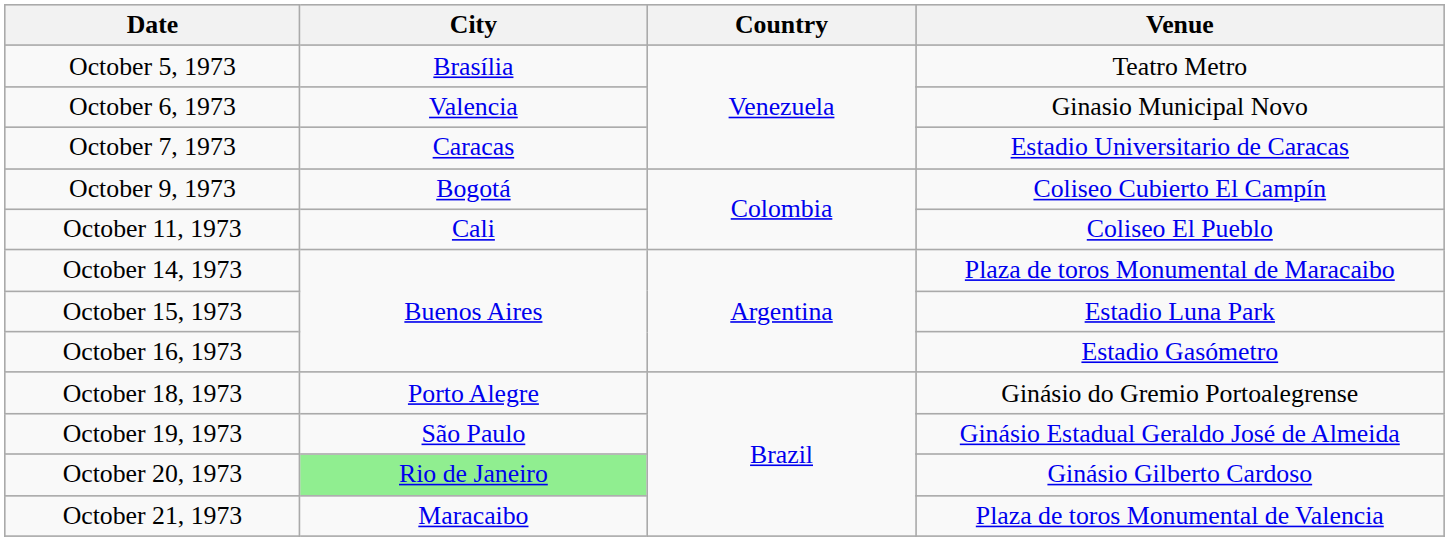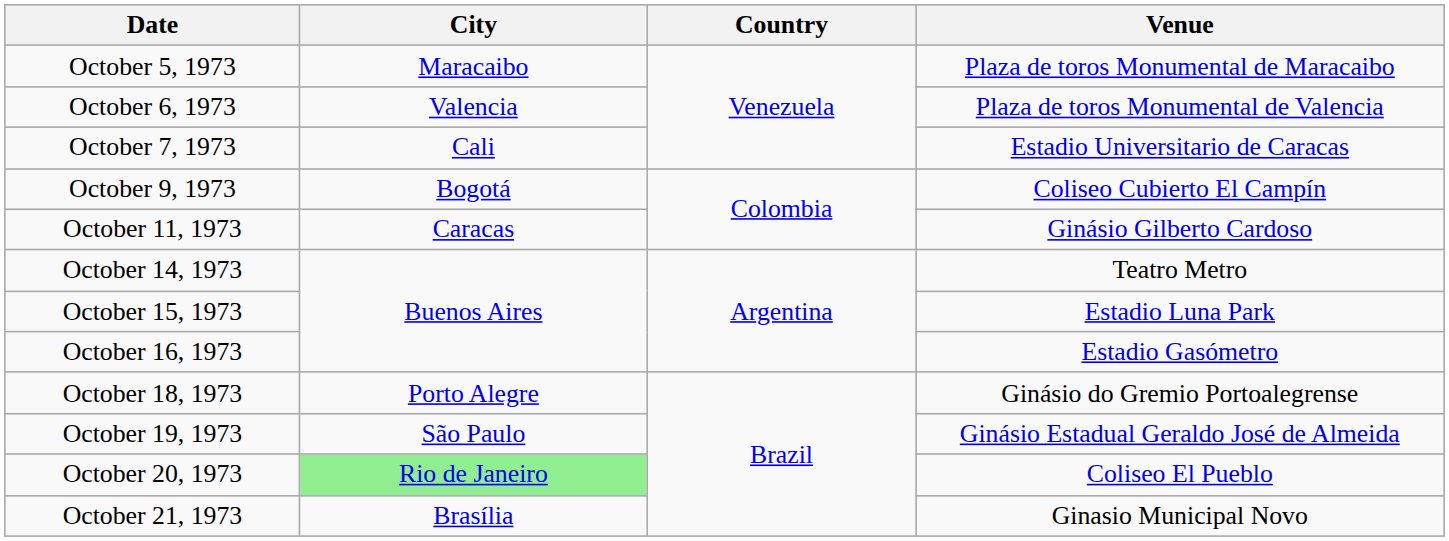 <table class="wikitable sortable plainrowheaders" style="text-align:center;">
 <tr>
 <th scope="col" style="width:11em;">Date</th>
 <th scope="col" style="width:13em;">City</th>
 <th scope="col" style="width:10em;">Country</th>
 <th scope="col" style="width:20em;">Venue</th>
 </tr>
 <tr>
 <td>October 5, 1973</td>
-<td><a href='#'>Brasília</a></td>
+<td><a href='#'>Maracaibo</a></td>
 <td rowspan="3"><a href='#'>Venezuela</a></td>
-<td>Teatro Metro</td>
+<td><a href='#'>Plaza de toros Monumental de Maracaibo</a></td>
 </tr>
 <tr>
 <td>October 6, 1973</td>
 <td><a href='#'>Valencia</a></td>
-<td>Ginasio Municipal Novo</td>
+<td><a href='#'>Plaza de toros Monumental de Valencia</a></td>
 </tr>
 <tr>
 <td>October 7, 1973</td>
-<td><a href='#'>Caracas</a></td>
+<td><a href='#'>Cali</a></td>
 <td><a href='#'>Estadio Universitario de Caracas</a></td>
 </tr>
 <tr>
 <td>October 9, 1973</td>
 <td><a href='#'>Bogotá</a></td>
 <td rowspan="2"><a href='#'>Colombia</a></td>
 <td><a href='#'>Coliseo Cubierto El Campín</a></td>
 </tr>
 <tr>
 <td>October 11, 1973</td>
-<td><a href='#'>Cali</a></td>
-<td><a href='#'>Coliseo El Pueblo</a></td>
+<td><a href='#'>Caracas</a></td>
+<td><a href='#'>Ginásio Gilberto Cardoso</a></td>
 </tr>
 <tr>
 <td>October 14, 1973</td>
 <td rowspan="3"><a href='#'>Buenos Aires</a></td>
 <td rowspan="3"><a href='#'>Argentina</a></td>
-<td><a href='#'>Plaza de toros Monumental de Maracaibo</a></td>
+<td>Teatro Metro</td>
 </tr>
 <tr>
 <td>October 15, 1973</td>
 <td><a href='#'>Estadio Luna Park</a></td>
 </tr>
 <tr>
 <td>October 16, 1973</td>
 <td><a href='#'>Estadio Gasómetro</a></td>
 </tr>
 <tr>
 <td>October 18, 1973</td>
 <td><a href='#'>Porto Alegre</a></td>
 <td rowspan="4"><a href='#'>Brazil</a></td>
 <td>Ginásio do Gremio Portoalegrense</td>
 </tr>
 <tr>
 <td>October 19, 1973</td>
 <td><a href='#'>São Paulo</a></td>
 <td><a href='#'>Ginásio Estadual Geraldo José de Almeida</a></td>
 </tr>
 <tr>
 <td>October 20, 1973</td>
 <td style="background: lightgreen;"><a href='#'>Rio de Janeiro</a></td>
-<td><a href='#'>Ginásio Gilberto Cardoso</a></td>
+<td><a href='#'>Coliseo El Pueblo</a></td>
 </tr>
 <tr>
 <td>October 21, 1973</td>
-<td><a href='#'>Maracaibo</a></td>
-<td><a href='#'>Plaza de toros Monumental de Valencia</a></td>
+<td><a href='#'>Brasília</a></td>
+<td>Ginasio Municipal Novo</td>
 </tr>
 </table>
